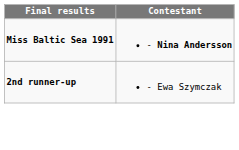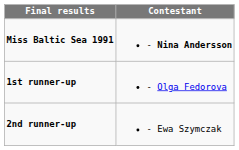 <table class="wikitable sortable" style="font-size: 95%;">
 <tr>
 <th style="background-color:#787878;color:#FFFFFF;">Final results</th>
 <th style="background-color:#787878;color:#FFFFFF;">Contestant</th>
 </tr>
 <tr>
 <td><strong>Miss Baltic Sea 1991</strong></td>
 <td><br><ul><li><strong></strong> - <strong>Nina Andersson</strong></li></ul></td>
 </tr>
 <tr>
+<td><strong>1st runner-up</strong></td>
+<td><br><ul><li><strong></strong> - <a href='#'>Olga Fedorova</a></li></ul></td>
+</tr>
+<tr>
 <td><strong>2nd runner-up</strong></td>
 <td><br><ul><li><strong></strong> - Ewa Szymczak</li></ul></td>
 </tr>
 </table>
